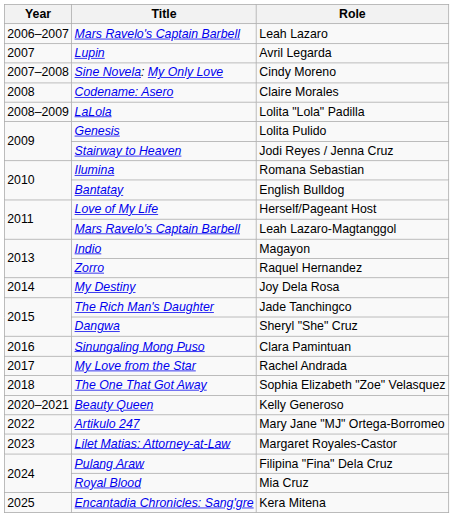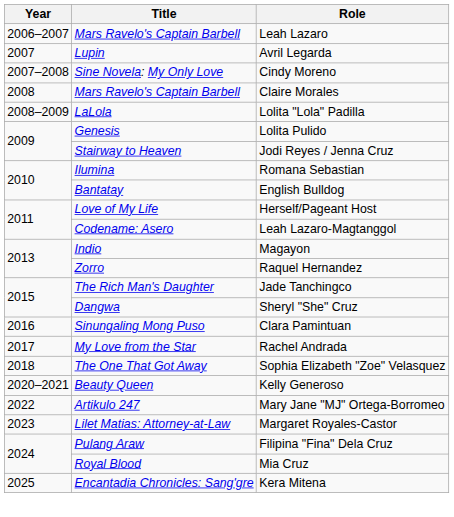 <table class="wikitable">
 <tr>
 <th>Year</th>
 <th>Title</th>
 <th>Role</th>
 </tr>
 <tr>
 <td>2006–2007</td>
 <td><em><a href='#'>Mars Ravelo's Captain Barbell</a></em></td>
 <td>Leah Lazaro</td>
 </tr>
 <tr>
 <td>2007</td>
 <td><em><a href='#'>Lupin</a></em></td>
 <td>Avril Legarda</td>
 </tr>
 <tr>
 <td>2007–2008</td>
 <td><em><a href='#'>Sine Novela</a>: <a href='#'>My Only Love</a></em></td>
 <td>Cindy Moreno</td>
 </tr>
 <tr>
 <td>2008</td>
-<td><em><a href='#'>Codename: Asero</a></em></td>
+<td><em><a href='#'>Mars Ravelo's Captain Barbell</a></em></td>
 <td>Claire Morales</td>
 </tr>
 <tr>
 <td>2008–2009</td>
 <td><em><a href='#'>LaLola</a></em></td>
 <td>Lolita "Lola" Padilla</td>
 </tr>
 <tr>
 <td rowspan="2">2009</td>
 <td><em><a href='#'>Genesis</a></em></td>
 <td>Lolita Pulido</td>
 </tr>
 <tr>
 <td><em><a href='#'>Stairway to Heaven</a></em></td>
 <td>Jodi Reyes / Jenna Cruz</td>
 </tr>
 <tr>
 <td rowspan="2">2010</td>
 <td><em><a href='#'>Ilumina</a></em></td>
 <td>Romana Sebastian</td>
 </tr>
 <tr>
 <td><em><a href='#'>Bantatay</a></em></td>
 <td>English Bulldog</td>
 </tr>
 <tr>
 <td rowspan="2">2011</td>
 <td><em><a href='#'>Love of My Life</a></em></td>
 <td>Herself/Pageant Host</td>
 </tr>
 <tr>
-<td><em><a href='#'>Mars Ravelo's Captain Barbell</a></em></td>
+<td><em><a href='#'>Codename: Asero</a></em></td>
 <td>Leah Lazaro-Magtanggol</td>
 </tr>
 <tr>
 <td rowspan="2">2013</td>
 <td><em><a href='#'>Indio</a></em></td>
 <td>Magayon</td>
 </tr>
 <tr>
 <td><em><a href='#'>Zorro</a></em></td>
 <td>Raquel Hernandez</td>
-</tr>
-<tr>
-<td>2014</td>
-<td><em><a href='#'>My Destiny</a></em></td>
-<td>Joy Dela Rosa</td>
 </tr>
 <tr>
 <td rowspan="2">2015</td>
 <td><em><a href='#'>The Rich Man's Daughter</a></em></td>
 <td>Jade Tanchingco</td>
 </tr>
 <tr>
 <td><em><a href='#'>Dangwa</a></em></td>
 <td>Sheryl "She" Cruz</td>
 </tr>
 <tr>
 <td>2016</td>
 <td><em><a href='#'>Sinungaling Mong Puso</a></em></td>
 <td>Clara Pamintuan</td>
 </tr>
 <tr>
 <td>2017</td>
 <td><em><a href='#'>My Love from the Star</a></em></td>
 <td>Rachel Andrada</td>
 </tr>
 <tr>
 <td>2018</td>
 <td><em><a href='#'>The One That Got Away</a></em></td>
 <td>Sophia Elizabeth "Zoe" Velasquez</td>
 </tr>
 <tr>
 <td>2020–2021</td>
 <td><em><a href='#'>Beauty Queen</a></em></td>
 <td>Kelly Generoso</td>
 </tr>
 <tr>
 <td>2022</td>
 <td><em><a href='#'>Artikulo 247</a></em></td>
 <td>Mary Jane "MJ" Ortega-Borromeo</td>
 </tr>
 <tr>
 <td>2023</td>
 <td><em><a href='#'>Lilet Matias: Attorney-at-Law</a></em></td>
 <td>Margaret Royales-Castor</td>
 </tr>
 <tr>
 <td rowspan="2">2024</td>
 <td><em><a href='#'>Pulang Araw</a></em></td>
 <td>Filipina "Fina" Dela Cruz</td>
 </tr>
 <tr>
 <td><em><a href='#'>Royal Blood</a></em></td>
 <td>Mia Cruz</td>
 </tr>
 <tr>
 <td>2025</td>
 <td><em><a href='#'>Encantadia Chronicles: Sang'gre</a></em></td>
 <td>Kera Mitena</td>
 </tr>
 </table>
